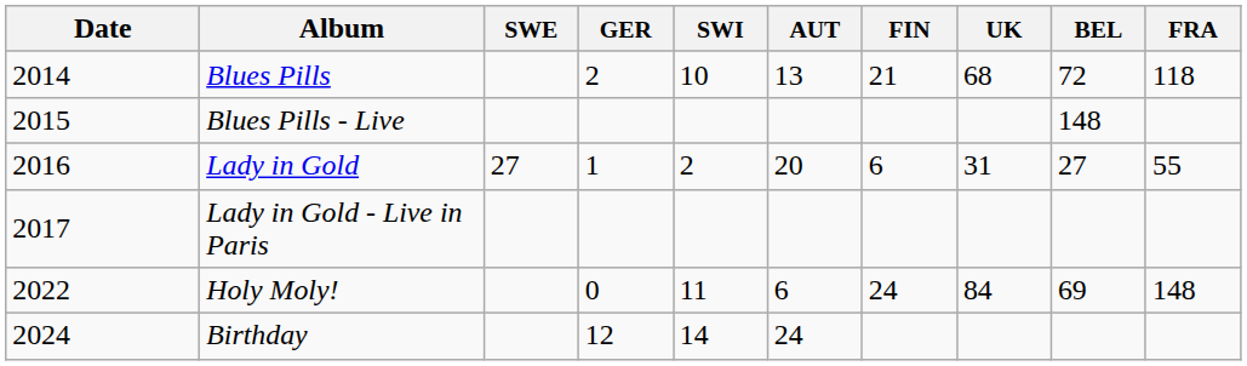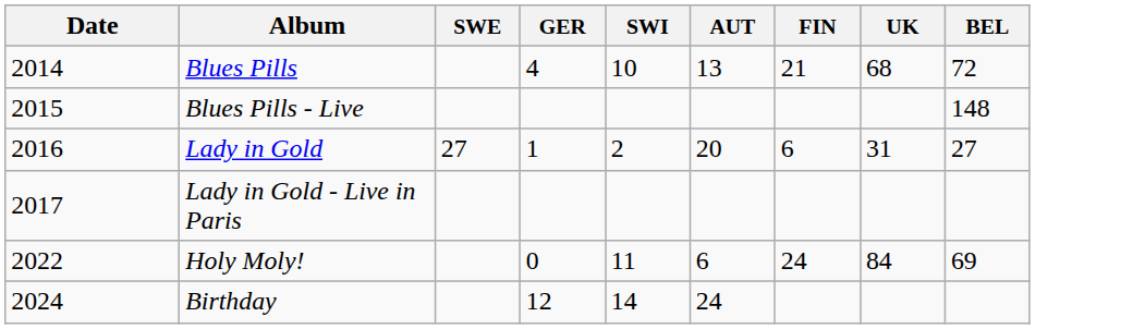 <table class="wikitable">
 <tr>
 <th width="100">Date</th>
 <th width="150">Album</th>
 <th width="45"><small>SWE</small></th>
 <th width="45"><small>GER</small><br></th>
 <th width="45"><small>SWI</small><br></th>
 <th width="45"><small>AUT</small><br></th>
 <th width="45"><small>FIN</small><br></th>
 <th width="45"><small>UK</small><br></th>
 <th width="45"><small>BEL</small><br></th>
-<th width="45"><small>FRA</small><br></th>
 </tr>
 <tr>
 <td>2014</td>
 <td><em><a href='#'>Blues Pills</a></em></td>
 <td></td>
-<td>2</td>
+<td>4</td>
 <td>10</td>
 <td>13</td>
 <td>21</td>
 <td>68</td>
 <td>72</td>
-<td>118</td>
 </tr>
 <tr>
 <td>2015</td>
 <td><em>Blues Pills - Live</em></td>
 <td></td>
 <td></td>
 <td></td>
 <td></td>
 <td></td>
 <td></td>
 <td>148</td>
-<td></td>
 </tr>
 <tr>
 <td>2016</td>
 <td><em><a href='#'>Lady in Gold</a></em></td>
 <td>27</td>
 <td>1</td>
 <td>2</td>
 <td>20</td>
 <td>6</td>
 <td>31</td>
 <td>27</td>
-<td>55<br></td>
 </tr>
 <tr>
 <td>2017</td>
 <td><em>Lady in Gold - Live in Paris</em></td>
-<td></td>
 <td></td>
 <td></td>
 <td></td>
 <td></td>
 <td></td>
 <td></td>
 <td></td>
 </tr>
 <tr>
 <td>2022</td>
 <td><em>Holy Moly!</em></td>
 <td></td>
 <td>0</td>
 <td>11</td>
 <td>6</td>
 <td>24<br></td>
 <td>84</td>
 <td>69</td>
-<td>148</td>
 </tr>
 <tr>
 <td>2024</td>
 <td><em>Birthday</em></td>
 <td></td>
 <td>12</td>
 <td>14</td>
 <td>24</td>
 <td></td>
 <td></td>
 <td></td>
-<td></td>
 </tr>
 </table>
